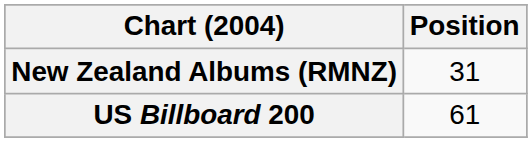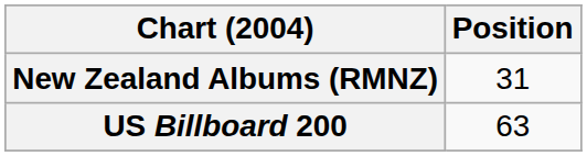 <table class="wikitable sortable plainrowheaders" style="text-align:center">
 <tr>
 <th scope="col">Chart (2004)</th>
 <th scope="col">Position</th>
 </tr>
 <tr>
 <th scope="row">New Zealand Albums (RMNZ)</th>
 <td>31</td>
 </tr>
 <tr>
 <th scope="row">US <em>Billboard</em> 200</th>
-<td>61</td>
+<td>63</td>
 </tr>
 </table>
